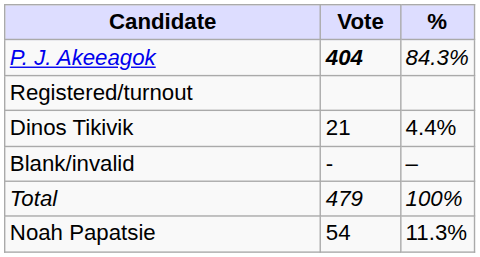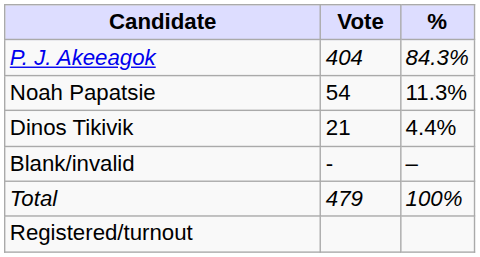 <table class="wikitable">
 <tr>
 <th style="background:#ddf; width:220px;">Candidate</th>
 <th style="background:#ddf; width:50px;">Vote</th>
 <th style="background:#ddf; width:30px;">%</th>
 </tr>
 <tr>
 <td><em><a href='#'>P. J. Akeeagok</a></em></td>
-<td><strong><em>404</em></strong></td>
+<td><em>404</em></td>
 <td><em>84.3%</em></td>
 </tr>
 <tr>
-<td>Registered/turnout</td>
-<td></td>
-<td></td>
+<td>Noah Papatsie</td>
+<td>54</td>
+<td>11.3%</td>
 </tr>
 <tr>
 <td>Dinos Tikivik</td>
 <td>21</td>
 <td>4.4%</td>
 </tr>
 <tr>
 <td>Blank/invalid</td>
 <td>-</td>
 <td>–</td>
 </tr>
 <tr>
 <td><em>Total</em></td>
 <td><em>479</em></td>
 <td><em>100%</em></td>
 </tr>
 <tr>
-<td>Noah Papatsie</td>
-<td>54</td>
-<td>11.3%</td>
+<td>Registered/turnout</td>
+<td></td>
+<td></td>
 </tr>
 </table>
